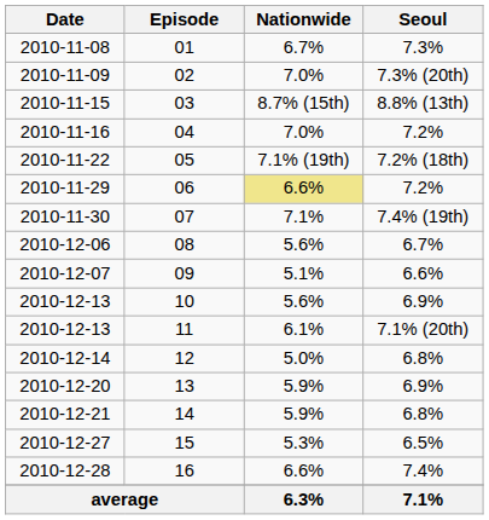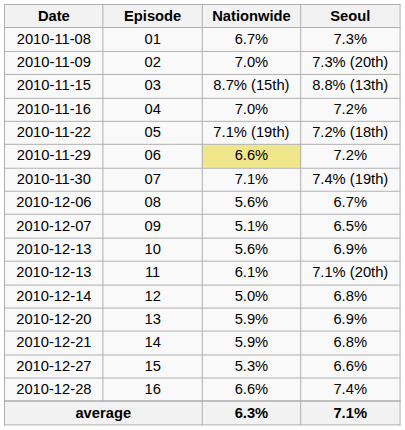 <table class="wikitable">
 <tr>
 <th width=100>Date</th>
 <th width=100>Episode</th>
 <th width=100>Nationwide</th>
 <th width=100>Seoul</th>
 </tr>
 <tr align=center>
 <td>2010-11-08</td>
 <td>01</td>
 <td>6.7%</td>
 <td>7.3%</td>
 </tr>
 <tr align=center>
 <td>2010-11-09</td>
 <td>02</td>
 <td>7.0%</td>
 <td>7.3% (20th)</td>
 </tr>
 <tr align=center>
 <td>2010-11-15</td>
 <td>03</td>
 <td>8.7% (15th)</td>
 <td>8.8% (13th)</td>
 </tr>
 <tr align=center>
 <td>2010-11-16</td>
 <td>04</td>
 <td>7.0%</td>
 <td>7.2%</td>
 </tr>
 <tr align=center>
 <td>2010-11-22</td>
 <td>05</td>
 <td>7.1% (19th)</td>
 <td>7.2% (18th)</td>
 </tr>
 <tr align=center>
 <td>2010-11-29</td>
 <td>06</td>
 <td style="background: khaki;">6.6%</td>
 <td>7.2%</td>
 </tr>
 <tr align=center>
 <td>2010-11-30</td>
 <td>07</td>
 <td>7.1%</td>
 <td>7.4% (19th)</td>
 </tr>
 <tr align=center>
 <td>2010-12-06</td>
 <td>08</td>
 <td>5.6%</td>
 <td>6.7%</td>
 </tr>
 <tr align=center>
 <td>2010-12-07</td>
 <td>09</td>
 <td>5.1%</td>
-<td>6.6%</td>
+<td>6.5%</td>
 </tr>
 <tr align=center>
 <td>2010-12-13</td>
 <td>10</td>
 <td>5.6%</td>
 <td>6.9%</td>
 </tr>
 <tr align=center>
 <td>2010-12-13</td>
 <td>11</td>
 <td>6.1%</td>
 <td>7.1% (20th)</td>
 </tr>
 <tr align=center>
 <td>2010-12-14</td>
 <td>12</td>
 <td>5.0%</td>
 <td>6.8%</td>
 </tr>
 <tr align=center>
 <td>2010-12-20</td>
 <td>13</td>
 <td>5.9%</td>
 <td>6.9%</td>
 </tr>
 <tr align=center>
 <td>2010-12-21</td>
 <td>14</td>
 <td>5.9%</td>
 <td>6.8%</td>
 </tr>
 <tr align=center>
 <td>2010-12-27</td>
 <td>15</td>
 <td>5.3%</td>
-<td>6.5%</td>
+<td>6.6%</td>
 </tr>
 <tr align=center>
 <td>2010-12-28</td>
 <td>16</td>
 <td>6.6%</td>
 <td>7.4%</td>
 </tr>
 <tr align=center>
 </tr>
 <tr align="center">
 <th colspan=2>average</th>
 <th>6.3%</th>
 <th>7.1%</th>
 </tr>
 </table>
